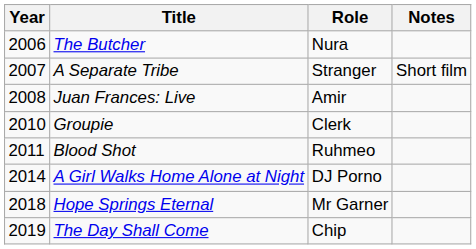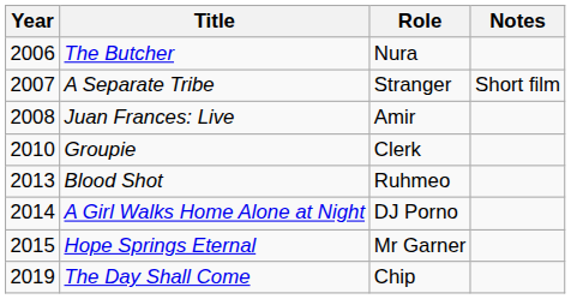 <table class="wikitable sortable">
 <tr>
 <th>Year</th>
 <th>Title</th>
 <th>Role</th>
 <th class="unsortable">Notes</th>
 </tr>
 <tr>
 <td>2006</td>
 <td><em><a href='#'>The Butcher</a></em></td>
 <td>Nura</td>
 <td></td>
 </tr>
 <tr>
 <td>2007</td>
 <td><em>A Separate Tribe</em></td>
 <td>Stranger</td>
 <td>Short film</td>
 </tr>
 <tr>
 <td>2008</td>
 <td><em>Juan Frances: Live</em></td>
 <td>Amir</td>
 <td></td>
 </tr>
 <tr>
 <td>2010</td>
 <td><em>Groupie</em></td>
 <td>Clerk</td>
 <td></td>
 </tr>
 <tr>
-<td>2011</td>
+<td>2013</td>
 <td><em>Blood Shot</em></td>
 <td>Ruhmeo</td>
 <td></td>
 </tr>
 <tr>
 <td>2014</td>
 <td><em><a href='#'>A Girl Walks Home Alone at Night</a></em></td>
 <td>DJ Porno</td>
 <td></td>
 </tr>
 <tr>
-<td>2018</td>
+<td>2015</td>
 <td><em><a href='#'>Hope Springs Eternal</a></em></td>
 <td>Mr Garner</td>
 <td></td>
 </tr>
 <tr>
 <td>2019</td>
 <td><em><a href='#'>The Day Shall Come</a></em></td>
 <td>Chip</td>
 <td></td>
 </tr>
 </table>
